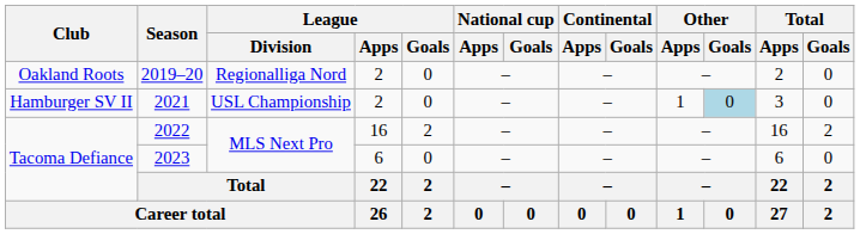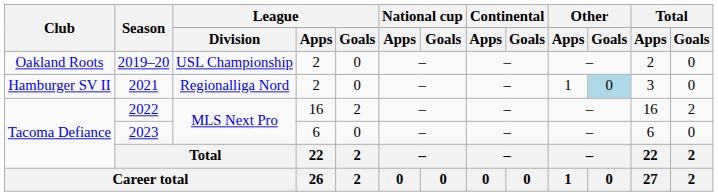 <table class="wikitable" style="text-align: center">
 <tr>
 <th rowspan="2">Club</th>
 <th rowspan="2">Season</th>
 <th colspan="3">League</th>
 <th colspan="2">National cup</th>
 <th colspan="2">Continental</th>
 <th colspan="2">Other</th>
 <th colspan="2">Total</th>
 </tr>
 <tr>
 <th>Division</th>
 <th>Apps</th>
 <th>Goals</th>
 <th>Apps</th>
 <th>Goals</th>
 <th>Apps</th>
 <th>Goals</th>
 <th>Apps</th>
 <th>Goals</th>
 <th>Apps</th>
 <th>Goals</th>
 </tr>
 <tr>
 <td><a href='#'>Oakland Roots</a></td>
 <td><a href='#'>2019–20</a></td>
-<td><a href='#'>Regionalliga Nord</a></td>
+<td><a href='#'>USL Championship</a></td>
 <td>2</td>
 <td>0</td>
 <td colspan="2">–</td>
 <td colspan="2">–</td>
 <td colspan="2">–</td>
 <td>2</td>
 <td>0</td>
 </tr>
 <tr>
 <td><a href='#'>Hamburger SV II</a></td>
 <td><a href='#'>2021</a></td>
-<td><a href='#'>USL Championship</a></td>
+<td><a href='#'>Regionalliga Nord</a></td>
 <td>2</td>
 <td>0</td>
 <td colspan="2">–</td>
 <td colspan="2">–</td>
 <td>1</td>
 <td style="background: lightblue;">0</td>
 <td>3</td>
 <td>0</td>
 </tr>
 <tr>
 <td rowspan="3"><a href='#'>Tacoma Defiance</a></td>
 <td><a href='#'>2022</a></td>
 <td rowspan="2"><a href='#'>MLS Next Pro</a></td>
 <td>16</td>
 <td>2</td>
 <td colspan="2">–</td>
 <td colspan="2">–</td>
 <td colspan="2">–</td>
 <td>16</td>
 <td>2</td>
 </tr>
 <tr>
 <td><a href='#'>2023</a></td>
 <td>6</td>
 <td>0</td>
 <td colspan="2">–</td>
 <td colspan="2">–</td>
 <td colspan="2">–</td>
 <td>6</td>
 <td>0</td>
 </tr>
 <tr>
 <th colspan=2>Total</th>
 <th>22</th>
 <th>2</th>
 <th colspan="2">–</th>
 <th colspan="2">–</th>
 <th colspan="2">–</th>
 <th>22</th>
 <th>2</th>
 </tr>
 <tr>
 <th colspan=3>Career total</th>
 <th>26</th>
 <th>2</th>
 <th>0</th>
 <th>0</th>
 <th>0</th>
 <th>0</th>
 <th>1</th>
 <th>0</th>
 <th>27</th>
 <th>2</th>
 </tr>
 </table>
